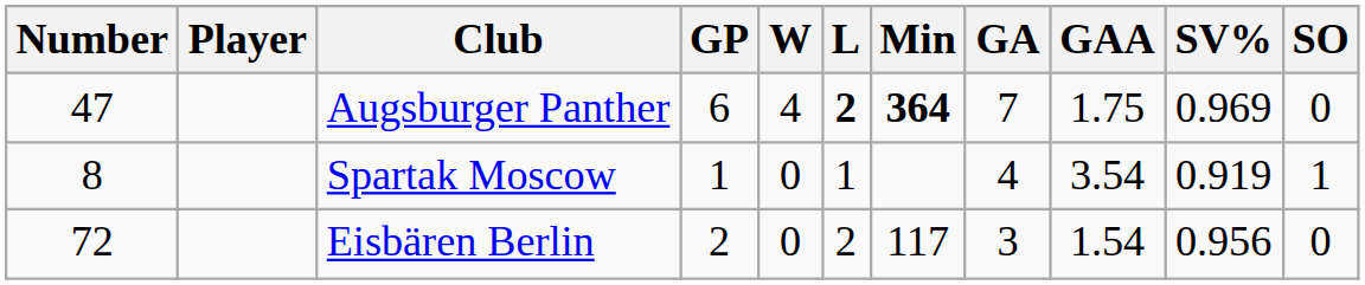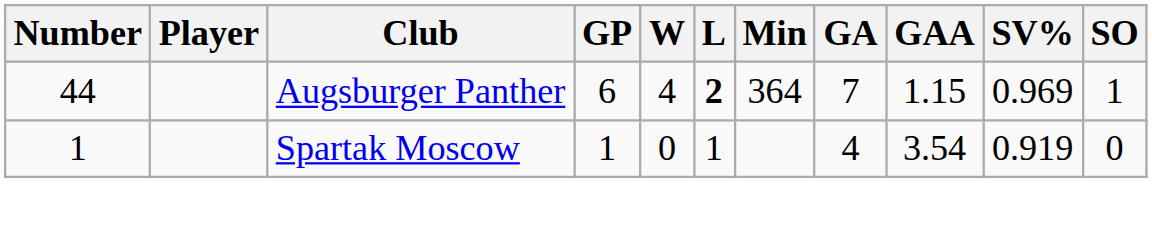 <table class="wikitable sortable" style="text-align:center; padding:4px; border-spacing=0;">
 <tr>
 <th>Number</th>
 <th>Player</th>
 <th>Club</th>
 <th>GP</th>
 <th>W</th>
 <th>L</th>
 <th>Min</th>
 <th>GA</th>
 <th>GAA</th>
 <th>SV%</th>
 <th>SO</th>
 </tr>
 <tr>
-<td>47</td>
+<td>44</td>
 <td align=left></td>
 <td align=left><a href='#'>Augsburger Panther</a></td>
 <td>6</td>
 <td>4</td>
 <td><strong>2</strong></td>
-<td><strong>364</strong></td>
+<td>364</td>
 <td>7</td>
-<td>1.75</td>
+<td>1.15</td>
 <td>0.969</td>
-<td>0</td>
+<td>1</td>
 </tr>
 <tr>
-<td>8</td>
+<td>1</td>
 <td align=left></td>
 <td align=left><a href='#'>Spartak Moscow</a></td>
 <td>1</td>
 <td>0</td>
 <td>1</td>
 <td></td>
 <td>4</td>
 <td>3.54</td>
 <td>0.919</td>
-<td>1</td>
-</tr>
-<tr>
-<td>72</td>
-<td align=left></td>
-<td align=left><a href='#'>Eisbären Berlin</a></td>
-<td>2</td>
-<td>0</td>
-<td>2</td>
-<td>117</td>
-<td>3</td>
-<td>1.54</td>
-<td>0.956</td>
 <td>0</td>
 </tr>
 </table>
